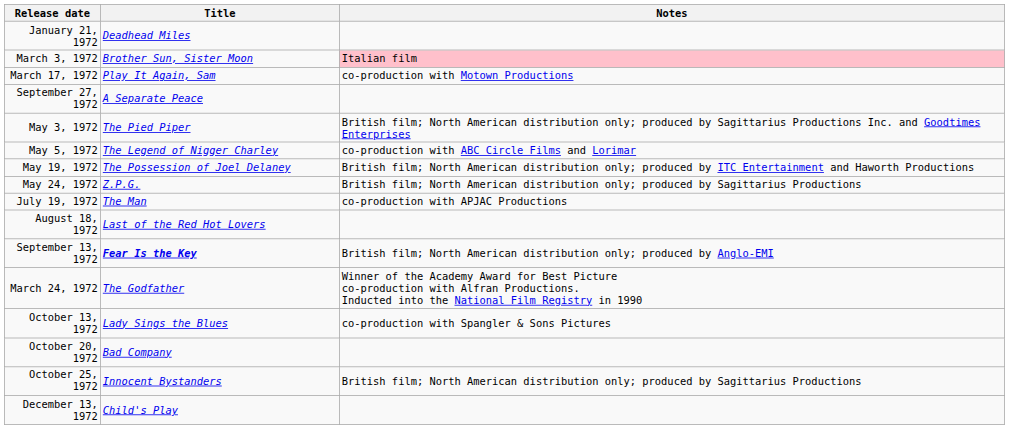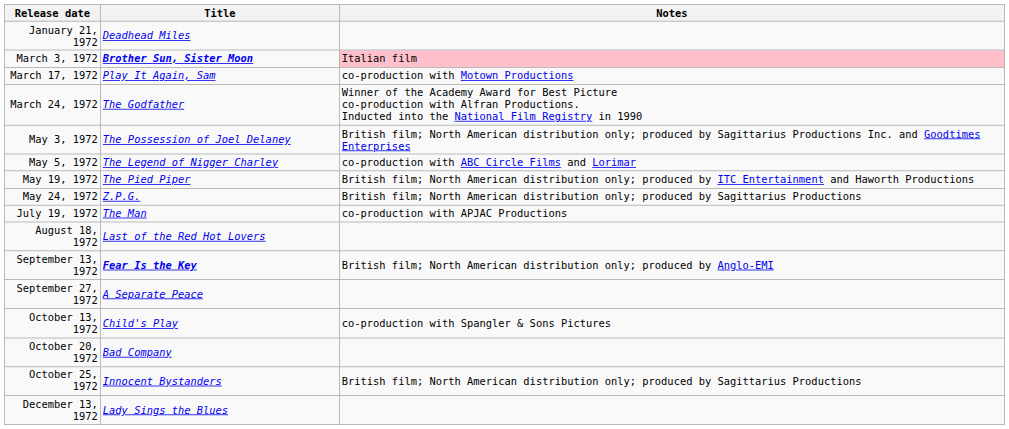 <table class="wikitable sortable">
 <tr>
 <th style="width:8.75em;">Release date</th>
 <th style="width:22.5em;">Title</th>
 <th>Notes</th>
 </tr>
 <tr>
 <td style="text-align:right;">January 21, 1972</td>
 <td><em><a href='#'>Deadhead Miles</a></em></td>
 <td></td>
 </tr>
 <tr>
 <td style="text-align:right;">March 3, 1972</td>
-<td><em><a href='#'>Brother Sun, Sister Moon</a></em></td>
+<td><strong><em><a href='#'>Brother Sun, Sister Moon</a></em></strong></td>
 <td style="background: pink;">Italian film</td>
 </tr>
 <tr>
 <td style="text-align:right;">March 17, 1972</td>
 <td><em><a href='#'>Play It Again, Sam</a></em></td>
 <td>co-production with <a href='#'>Motown Productions</a></td>
 </tr>
 <tr>
-<td style="text-align:right;">September 27, 1972</td>
-<td><em><a href='#'>A Separate Peace</a></em></td>
-<td></td>
+<td style="text-align:right;">March 24, 1972</td>
+<td><em><a href='#'>The Godfather</a></em></td>
+<td>Winner of the Academy Award for Best Picture<br>co-production with Alfran Productions.<br>Inducted into the <a href='#'>National Film Registry</a> in 1990</td>
 </tr>
 <tr>
 <td style="text-align:right;">May 3, 1972</td>
-<td><em><a href='#'>The Pied Piper</a></em></td>
+<td><em><a href='#'>The Possession of Joel Delaney</a></em></td>
 <td>British film; North American distribution only; produced by Sagittarius Productions Inc. and <a href='#'>Goodtimes Enterprises</a></td>
 </tr>
 <tr>
 <td style="text-align:right;">May 5, 1972</td>
 <td><em><a href='#'>The Legend of Nigger Charley</a></em></td>
 <td>co-production with <a href='#'>ABC Circle Films</a> and <a href='#'>Lorimar</a></td>
 </tr>
 <tr>
 <td style="text-align:right;">May 19, 1972</td>
-<td><em><a href='#'>The Possession of Joel Delaney</a></em></td>
+<td><em><a href='#'>The Pied Piper</a></em></td>
 <td>British film; North American distribution only; produced by <a href='#'>ITC Entertainment</a> and Haworth Productions</td>
 </tr>
 <tr>
 <td style="text-align:right;">May 24, 1972</td>
 <td><em><a href='#'>Z.P.G.</a></em></td>
 <td>British film; North American distribution only; produced by Sagittarius Productions</td>
 </tr>
 <tr>
 <td style="text-align:right;">July 19, 1972</td>
 <td><em><a href='#'>The Man</a></em></td>
 <td>co-production with APJAC Productions</td>
 </tr>
 <tr>
 <td style="text-align:right;">August 18, 1972</td>
 <td><em><a href='#'>Last of the Red Hot Lovers</a></em></td>
 <td></td>
 </tr>
 <tr>
 <td style="text-align:right;">September 13, 1972</td>
 <td><strong><em><a href='#'>Fear Is the Key</a></em></strong></td>
 <td>British film; North American distribution only; produced by <a href='#'>Anglo-EMI</a></td>
 </tr>
 <tr>
-<td style="text-align:right;">March 24, 1972</td>
-<td><em><a href='#'>The Godfather</a></em></td>
-<td>Winner of the Academy Award for Best Picture<br>co-production with Alfran Productions.<br>Inducted into the <a href='#'>National Film Registry</a> in 1990</td>
+<td style="text-align:right;">September 27, 1972</td>
+<td><em><a href='#'>A Separate Peace</a></em></td>
+<td></td>
 </tr>
 <tr>
 <td style="text-align:right;">October 13, 1972</td>
-<td><em><a href='#'>Lady Sings the Blues</a></em></td>
+<td><em><a href='#'>Child's Play</a></em></td>
 <td>co-production with Spangler & Sons Pictures</td>
 </tr>
 <tr>
 <td style="text-align:right;">October 20, 1972</td>
 <td><em><a href='#'>Bad Company</a></em></td>
 <td></td>
 </tr>
 <tr>
 <td style="text-align:right;">October 25, 1972</td>
 <td><em><a href='#'>Innocent Bystanders</a></em></td>
 <td>British film; North American distribution only; produced by Sagittarius Productions</td>
 </tr>
 <tr>
 <td style="text-align:right;">December 13, 1972</td>
-<td><em><a href='#'>Child's Play</a></em></td>
+<td><em><a href='#'>Lady Sings the Blues</a></em></td>
 <td></td>
 </tr>
 </table>
